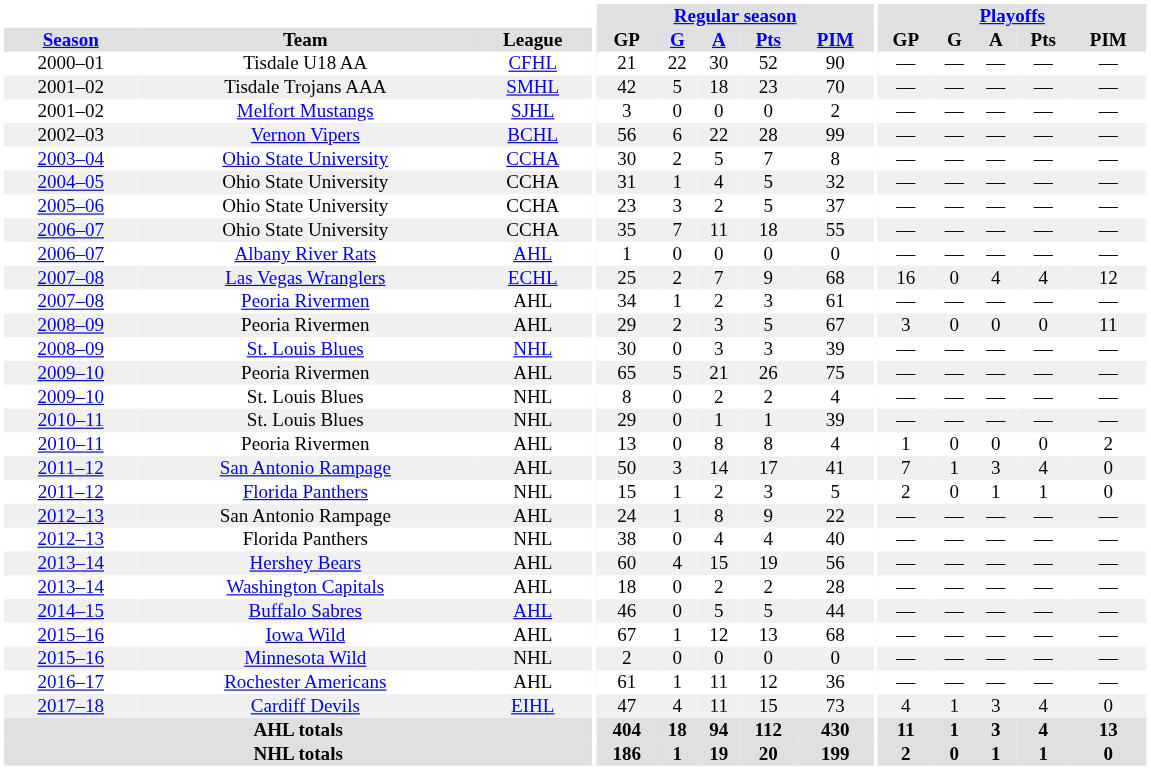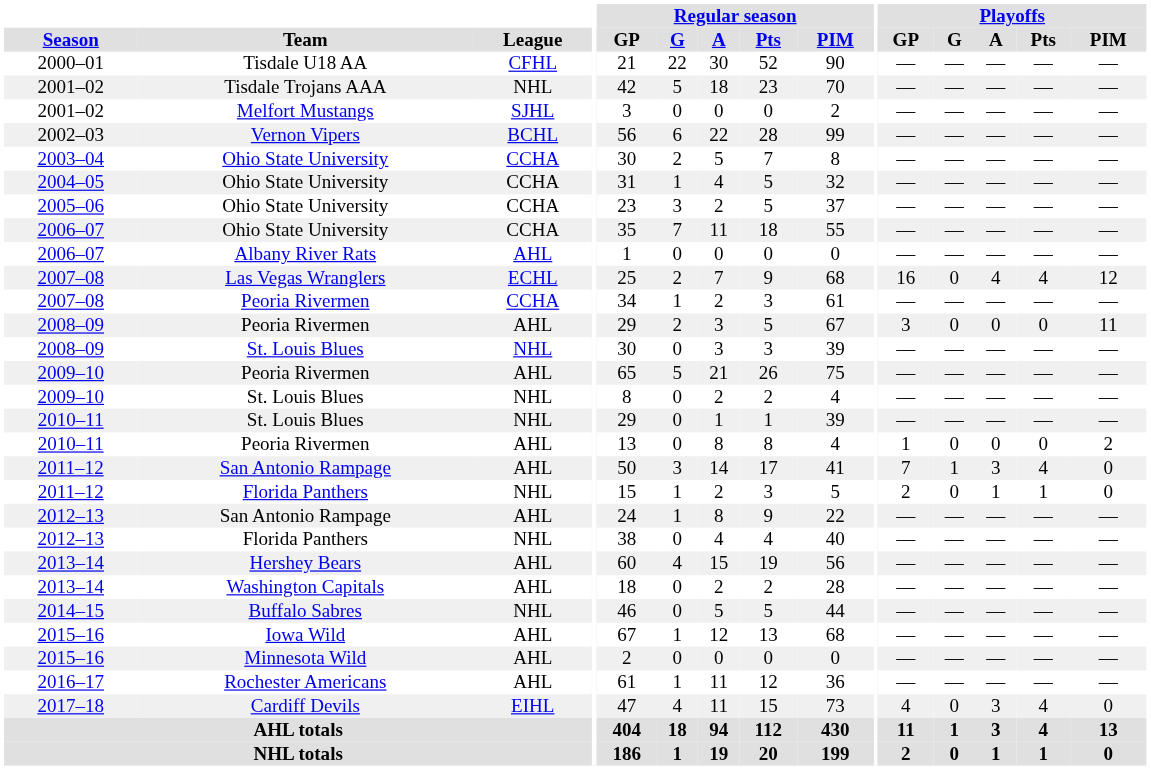 <table border="0" cellpadding="1" cellspacing="0" style="text-align:center; width:60em">
 <tr bgcolor="#e0e0e0">
 <th colspan="3" bgcolor="#ffffff"></th>
 <th rowspan="99" bgcolor="#ffffff"></th>
 <th colspan="5"><a href='#'>Regular season</a></th>
 <th rowspan="99" bgcolor="#ffffff"></th>
 <th colspan="5"><a href='#'>Playoffs</a></th>
 </tr>
 <tr bgcolor="#e0e0e0">
 <th><a href='#'>Season</a></th>
 <th>Team</th>
 <th>League</th>
 <th>GP</th>
 <th><a href='#'>G</a></th>
 <th><a href='#'>A</a></th>
 <th><a href='#'>Pts</a></th>
 <th><a href='#'>PIM</a></th>
 <th>GP</th>
 <th>G</th>
 <th>A</th>
 <th>Pts</th>
 <th>PIM</th>
 </tr>
 <tr>
 <td>2000–01</td>
 <td>Tisdale U18 AA</td>
 <td><a href='#'>CFHL</a></td>
 <td>21</td>
 <td>22</td>
 <td>30</td>
 <td>52</td>
 <td>90</td>
 <td>—</td>
 <td>—</td>
 <td>—</td>
 <td>—</td>
 <td>—</td>
 </tr>
 <tr bgcolor="#f0f0f0">
 <td>2001–02</td>
 <td>Tisdale Trojans AAA</td>
-<td><a href='#'>SMHL</a></td>
+<td>NHL</td>
 <td>42</td>
 <td>5</td>
 <td>18</td>
 <td>23</td>
 <td>70</td>
 <td>—</td>
 <td>—</td>
 <td>—</td>
 <td>—</td>
 <td>—</td>
 </tr>
 <tr>
 <td>2001–02</td>
 <td><a href='#'>Melfort Mustangs</a></td>
 <td><a href='#'>SJHL</a></td>
 <td>3</td>
 <td>0</td>
 <td>0</td>
 <td>0</td>
 <td>2</td>
 <td>—</td>
 <td>—</td>
 <td>—</td>
 <td>—</td>
 <td>—</td>
 </tr>
 <tr bgcolor="#f0f0f0">
 <td>2002–03</td>
 <td><a href='#'>Vernon Vipers</a></td>
 <td><a href='#'>BCHL</a></td>
 <td>56</td>
 <td>6</td>
 <td>22</td>
 <td>28</td>
 <td>99</td>
 <td>—</td>
 <td>—</td>
 <td>—</td>
 <td>—</td>
 <td>—</td>
 </tr>
 <tr>
 <td><a href='#'>2003–04</a></td>
 <td><a href='#'>Ohio State University</a></td>
 <td><a href='#'>CCHA</a></td>
 <td>30</td>
 <td>2</td>
 <td>5</td>
 <td>7</td>
 <td>8</td>
 <td>—</td>
 <td>—</td>
 <td>—</td>
 <td>—</td>
 <td>—</td>
 </tr>
 <tr bgcolor="#f0f0f0">
 <td><a href='#'>2004–05</a></td>
 <td>Ohio State University</td>
 <td>CCHA</td>
 <td>31</td>
 <td>1</td>
 <td>4</td>
 <td>5</td>
 <td>32</td>
 <td>—</td>
 <td>—</td>
 <td>—</td>
 <td>—</td>
 <td>—</td>
 </tr>
 <tr>
 <td><a href='#'>2005–06</a></td>
 <td>Ohio State University</td>
 <td>CCHA</td>
 <td>23</td>
 <td>3</td>
 <td>2</td>
 <td>5</td>
 <td>37</td>
 <td>—</td>
 <td>—</td>
 <td>—</td>
 <td>—</td>
 <td>—</td>
 </tr>
 <tr bgcolor="#f0f0f0">
 <td><a href='#'>2006–07</a></td>
 <td>Ohio State University</td>
 <td>CCHA</td>
 <td>35</td>
 <td>7</td>
 <td>11</td>
 <td>18</td>
 <td>55</td>
 <td>—</td>
 <td>—</td>
 <td>—</td>
 <td>—</td>
 <td>—</td>
 </tr>
 <tr>
 <td><a href='#'>2006–07</a></td>
 <td><a href='#'>Albany River Rats</a></td>
 <td><a href='#'>AHL</a></td>
 <td>1</td>
 <td>0</td>
 <td>0</td>
 <td>0</td>
 <td>0</td>
 <td>—</td>
 <td>—</td>
 <td>—</td>
 <td>—</td>
 <td>—</td>
 </tr>
 <tr bgcolor="#f0f0f0">
 <td><a href='#'>2007–08</a></td>
 <td><a href='#'>Las Vegas Wranglers</a></td>
 <td><a href='#'>ECHL</a></td>
 <td>25</td>
 <td>2</td>
 <td>7</td>
 <td>9</td>
 <td>68</td>
 <td>16</td>
 <td>0</td>
 <td>4</td>
 <td>4</td>
 <td>12</td>
 </tr>
 <tr>
 <td><a href='#'>2007–08</a></td>
 <td><a href='#'>Peoria Rivermen</a></td>
-<td>AHL</td>
+<td><a href='#'>CCHA</a></td>
 <td>34</td>
 <td>1</td>
 <td>2</td>
 <td>3</td>
 <td>61</td>
 <td>—</td>
 <td>—</td>
 <td>—</td>
 <td>—</td>
 <td>—</td>
 </tr>
 <tr bgcolor="#f0f0f0">
 <td><a href='#'>2008–09</a></td>
 <td>Peoria Rivermen</td>
 <td>AHL</td>
 <td>29</td>
 <td>2</td>
 <td>3</td>
 <td>5</td>
 <td>67</td>
 <td>3</td>
 <td>0</td>
 <td>0</td>
 <td>0</td>
 <td>11</td>
 </tr>
 <tr>
 <td><a href='#'>2008–09</a></td>
 <td><a href='#'>St. Louis Blues</a></td>
 <td><a href='#'>NHL</a></td>
 <td>30</td>
 <td>0</td>
 <td>3</td>
 <td>3</td>
 <td>39</td>
 <td>—</td>
 <td>—</td>
 <td>—</td>
 <td>—</td>
 <td>—</td>
 </tr>
 <tr bgcolor="#f0f0f0">
 <td><a href='#'>2009–10</a></td>
 <td>Peoria Rivermen</td>
 <td>AHL</td>
 <td>65</td>
 <td>5</td>
 <td>21</td>
 <td>26</td>
 <td>75</td>
 <td>—</td>
 <td>—</td>
 <td>—</td>
 <td>—</td>
 <td>—</td>
 </tr>
 <tr>
 <td><a href='#'>2009–10</a></td>
 <td>St. Louis Blues</td>
 <td>NHL</td>
 <td>8</td>
 <td>0</td>
 <td>2</td>
 <td>2</td>
 <td>4</td>
 <td>—</td>
 <td>—</td>
 <td>—</td>
 <td>—</td>
 <td>—</td>
 </tr>
 <tr bgcolor="#f0f0f0">
 <td><a href='#'>2010–11</a></td>
 <td>St. Louis Blues</td>
 <td>NHL</td>
 <td>29</td>
 <td>0</td>
 <td>1</td>
 <td>1</td>
 <td>39</td>
 <td>—</td>
 <td>—</td>
 <td>—</td>
 <td>—</td>
 <td>—</td>
 </tr>
 <tr>
 <td><a href='#'>2010–11</a></td>
 <td>Peoria Rivermen</td>
 <td>AHL</td>
 <td>13</td>
 <td>0</td>
 <td>8</td>
 <td>8</td>
 <td>4</td>
 <td>1</td>
 <td>0</td>
 <td>0</td>
 <td>0</td>
 <td>2</td>
 </tr>
 <tr bgcolor="#f0f0f0">
 <td><a href='#'>2011–12</a></td>
 <td><a href='#'>San Antonio Rampage</a></td>
 <td>AHL</td>
 <td>50</td>
 <td>3</td>
 <td>14</td>
 <td>17</td>
 <td>41</td>
 <td>7</td>
 <td>1</td>
 <td>3</td>
 <td>4</td>
 <td>0</td>
 </tr>
 <tr>
 <td><a href='#'>2011–12</a></td>
 <td><a href='#'>Florida Panthers</a></td>
 <td>NHL</td>
 <td>15</td>
 <td>1</td>
 <td>2</td>
 <td>3</td>
 <td>5</td>
 <td>2</td>
 <td>0</td>
 <td>1</td>
 <td>1</td>
 <td>0</td>
 </tr>
 <tr bgcolor="#f0f0f0">
 <td><a href='#'>2012–13</a></td>
 <td>San Antonio Rampage</td>
 <td>AHL</td>
 <td>24</td>
 <td>1</td>
 <td>8</td>
 <td>9</td>
 <td>22</td>
 <td>—</td>
 <td>—</td>
 <td>—</td>
 <td>—</td>
 <td>—</td>
 </tr>
 <tr>
 <td><a href='#'>2012–13</a></td>
 <td>Florida Panthers</td>
 <td>NHL</td>
 <td>38</td>
 <td>0</td>
 <td>4</td>
 <td>4</td>
 <td>40</td>
 <td>—</td>
 <td>—</td>
 <td>—</td>
 <td>—</td>
 <td>—</td>
 </tr>
 <tr bgcolor="#f0f0f0">
 <td><a href='#'>2013–14</a></td>
 <td><a href='#'>Hershey Bears</a></td>
 <td>AHL</td>
 <td>60</td>
 <td>4</td>
 <td>15</td>
 <td>19</td>
 <td>56</td>
 <td>—</td>
 <td>—</td>
 <td>—</td>
 <td>—</td>
 <td>—</td>
 </tr>
 <tr>
 <td><a href='#'>2013–14</a></td>
 <td><a href='#'>Washington Capitals</a></td>
 <td>AHL</td>
 <td>18</td>
 <td>0</td>
 <td>2</td>
 <td>2</td>
 <td>28</td>
 <td>—</td>
 <td>—</td>
 <td>—</td>
 <td>—</td>
 <td>—</td>
 </tr>
 <tr bgcolor="#f0f0f0">
 <td><a href='#'>2014–15</a></td>
 <td><a href='#'>Buffalo Sabres</a></td>
-<td><a href='#'>AHL</a></td>
+<td>NHL</td>
 <td>46</td>
 <td>0</td>
 <td>5</td>
 <td>5</td>
 <td>44</td>
 <td>—</td>
 <td>—</td>
 <td>—</td>
 <td>—</td>
 <td>—</td>
 </tr>
 <tr>
 <td><a href='#'>2015–16</a></td>
 <td><a href='#'>Iowa Wild</a></td>
 <td>AHL</td>
 <td>67</td>
 <td>1</td>
 <td>12</td>
 <td>13</td>
 <td>68</td>
 <td>—</td>
 <td>—</td>
 <td>—</td>
 <td>—</td>
 <td>—</td>
 </tr>
 <tr bgcolor="#f0f0f0">
 <td><a href='#'>2015–16</a></td>
 <td><a href='#'>Minnesota Wild</a></td>
-<td>NHL</td>
+<td>AHL</td>
 <td>2</td>
 <td>0</td>
 <td>0</td>
 <td>0</td>
 <td>0</td>
 <td>—</td>
 <td>—</td>
 <td>—</td>
 <td>—</td>
 <td>—</td>
 </tr>
 <tr>
 <td><a href='#'>2016–17</a></td>
 <td><a href='#'>Rochester Americans</a></td>
 <td>AHL</td>
 <td>61</td>
 <td>1</td>
 <td>11</td>
 <td>12</td>
 <td>36</td>
 <td>—</td>
 <td>—</td>
 <td>—</td>
 <td>—</td>
 <td>—</td>
 </tr>
 <tr bgcolor="#f0f0f0">
 <td><a href='#'>2017–18</a></td>
 <td><a href='#'>Cardiff Devils</a></td>
 <td><a href='#'>EIHL</a></td>
 <td>47</td>
 <td>4</td>
 <td>11</td>
 <td>15</td>
 <td>73</td>
 <td>4</td>
-<td>1</td>
+<td>0</td>
 <td>3</td>
 <td>4</td>
 <td>0</td>
 </tr>
 <tr bgcolor="#e0e0e0">
 <th colspan="3">AHL totals</th>
 <th>404</th>
 <th>18</th>
 <th>94</th>
 <th>112</th>
 <th>430</th>
 <th>11</th>
 <th>1</th>
 <th>3</th>
 <th>4</th>
 <th>13</th>
 </tr>
 <tr bgcolor="#e0e0e0">
 <th colspan="3">NHL totals</th>
 <th>186</th>
 <th>1</th>
 <th>19</th>
 <th>20</th>
 <th>199</th>
 <th>2</th>
 <th>0</th>
 <th>1</th>
 <th>1</th>
 <th>0</th>
 </tr>
 </table>
